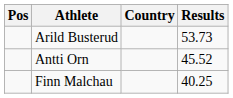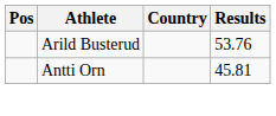 <table class="wikitable">
 <tr>
 <th>Pos</th>
 <th>Athlete</th>
 <th>Country</th>
 <th>Results</th>
 </tr>
 <tr>
 <td align="center"></td>
 <td>Arild Busterud</td>
 <td></td>
-<td>53.73</td>
+<td>53.76</td>
 </tr>
 <tr>
 <td align="center"></td>
 <td>Antti Orn</td>
 <td></td>
-<td>45.52</td>
-</tr>
-<tr>
-<td align="center"></td>
-<td>Finn Malchau</td>
-<td></td>
-<td>40.25</td>
+<td>45.81</td>
 </tr>
 </table>
